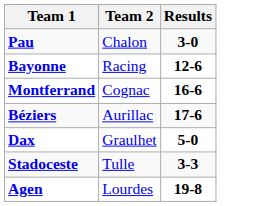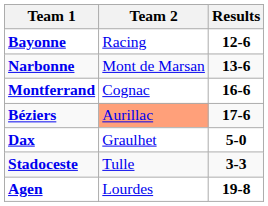 <table class="wikitable">
 <tr>
 <th>Team 1</th>
 <th>Team 2</th>
 <th>Results</th>
 </tr>
-<tr>
-<td><strong><a href='#'>Pau</a></strong></td>
-<td><a href='#'>Chalon</a></td>
-<td align="center"><strong>3-0</strong></td>
-</tr>
 <tr bgcolor="white">
 <td><strong><a href='#'>Bayonne</a></strong></td>
 <td><a href='#'>Racing</a></td>
 <td align="center"><strong>12-6</strong></td>
+</tr>
+<tr>
+<td><strong><a href='#'>Narbonne</a></strong></td>
+<td><a href='#'>Mont de Marsan</a></td>
+<td align="center"><strong>13-6</strong></td>
 </tr>
 <tr bgcolor="white">
 <td><strong><a href='#'>Montferrand</a></strong></td>
 <td><a href='#'>Cognac</a></td>
 <td align="center"><strong>16-6</strong></td>
 </tr>
 <tr>
 <td><strong><a href='#'>Béziers</a></strong></td>
-<td><a href='#'>Aurillac</a></td>
+<td style="background: lightsalmon;"><a href='#'>Aurillac</a></td>
 <td align="center"><strong>17-6</strong></td>
 </tr>
 <tr bgcolor="white">
 <td><strong><a href='#'>Dax</a></strong></td>
 <td><a href='#'>Graulhet</a></td>
 <td align="center"><strong>5-0</strong></td>
 </tr>
 <tr>
 <td><strong><a href='#'>Stadoceste</a></strong></td>
 <td><a href='#'>Tulle</a></td>
 <td align="center"><strong>3-3</strong></td>
 </tr>
 <tr bgcolor="white">
 <td><strong><a href='#'>Agen</a></strong></td>
 <td><a href='#'>Lourdes</a></td>
 <td align="center"><strong>19-8</strong></td>
 </tr>
 </table>
